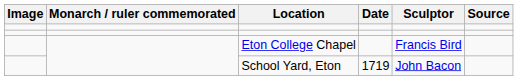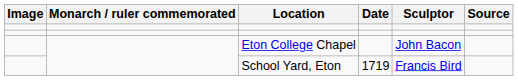 <table class="wikitable sortable">
 <tr>
 <th>Image</th>
 <th>Monarch / ruler commemorated</th>
 <th>Location</th>
 <th>Date</th>
 <th>Sculptor</th>
 <th>Source</th>
 </tr>
 <tr>
 <td></td>
 <td></td>
 <td></td>
 <td></td>
 <td></td>
 <td></td>
 </tr>
 <tr>
 <td></td>
 <td></td>
 <td></td>
 <td></td>
 <td></td>
 <td></td>
 </tr>
 <tr>
 <td></td>
 <td rowspan="2"></td>
 <td><a href='#'>Eton College</a> Chapel</td>
 <td></td>
-<td><a href='#'>Francis Bird</a></td>
+<td><a href='#'>John Bacon</a></td>
 <td></td>
 </tr>
 <tr>
 <td></td>
 <td>School Yard, Eton</td>
 <td>1719</td>
-<td><a href='#'>John Bacon</a></td>
+<td><a href='#'>Francis Bird</a></td>
 <td></td>
 </tr>
 </table>
